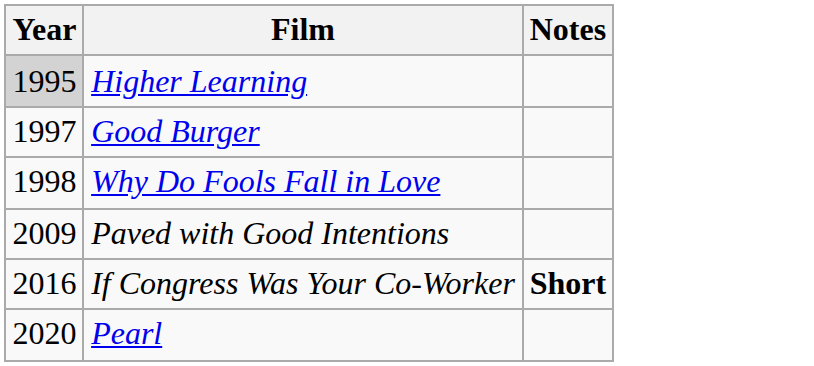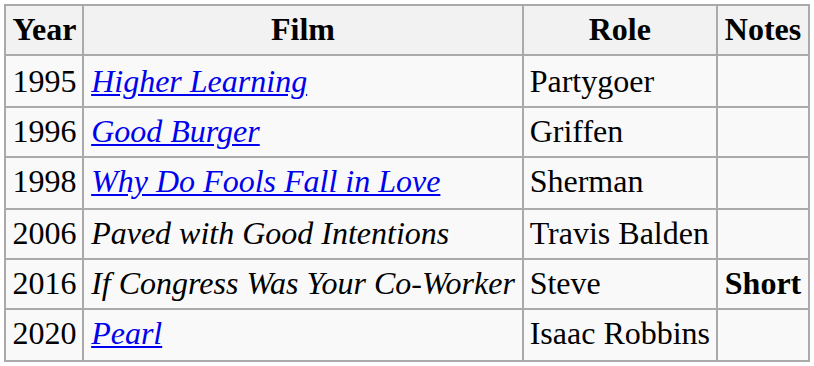 <table class="wikitable">
 <tr style="background:#b0c4de; text-align:center;">
 <th>Year</th>
 <th>Film</th>
+<th>Role</th>
 <th>Notes</th>
 </tr>
 <tr>
-<td style="background: lightgrey;">1995</td>
+<td>1995</td>
 <td><em><a href='#'>Higher Learning</a></em></td>
+<td>Partygoer</td>
 <td></td>
 </tr>
 <tr>
-<td>1997</td>
+<td>1996</td>
 <td><em><a href='#'>Good Burger</a></em></td>
+<td>Griffen</td>
 <td></td>
 </tr>
 <tr>
 <td>1998</td>
 <td><em><a href='#'>Why Do Fools Fall in Love</a></em></td>
+<td>Sherman</td>
 <td></td>
 </tr>
 <tr>
-<td>2009</td>
+<td>2006</td>
 <td><em>Paved with Good Intentions</em></td>
+<td>Travis Balden</td>
 <td></td>
 </tr>
 <tr>
 <td>2016</td>
 <td><em>If Congress Was Your Co-Worker</em></td>
+<td>Steve</td>
 <td><strong>Short</strong></td>
 </tr>
 <tr>
 <td>2020</td>
 <td><em><a href='#'>Pearl</a></em></td>
+<td>Isaac Robbins</td>
 <td></td>
 </tr>
 </table>
